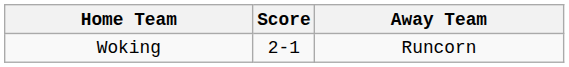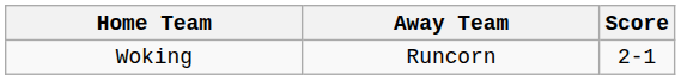 <table class="wikitable" style="text-align:center;">
 <tr>
 <th width=175>Home Team</th>
+<th width=175>Away Team</th>
 <th width=20>Score</th>
-<th width=175>Away Team</th>
 </tr>
 <tr>
 <td>Woking</td>
+<td>Runcorn</td>
 <td>2-1</td>
-<td>Runcorn</td>
 </tr>
 </table>
